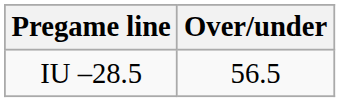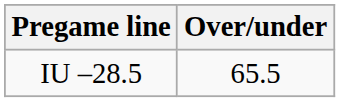 <table class="wikitable">
 <tr align="center">
 <th style=>Pregame line</th>
 <th style=>Over/under</th>
 </tr>
 <tr align="center">
 <td>IU –28.5</td>
-<td>56.5</td>
+<td>65.5</td>
 </tr>
 </table>
